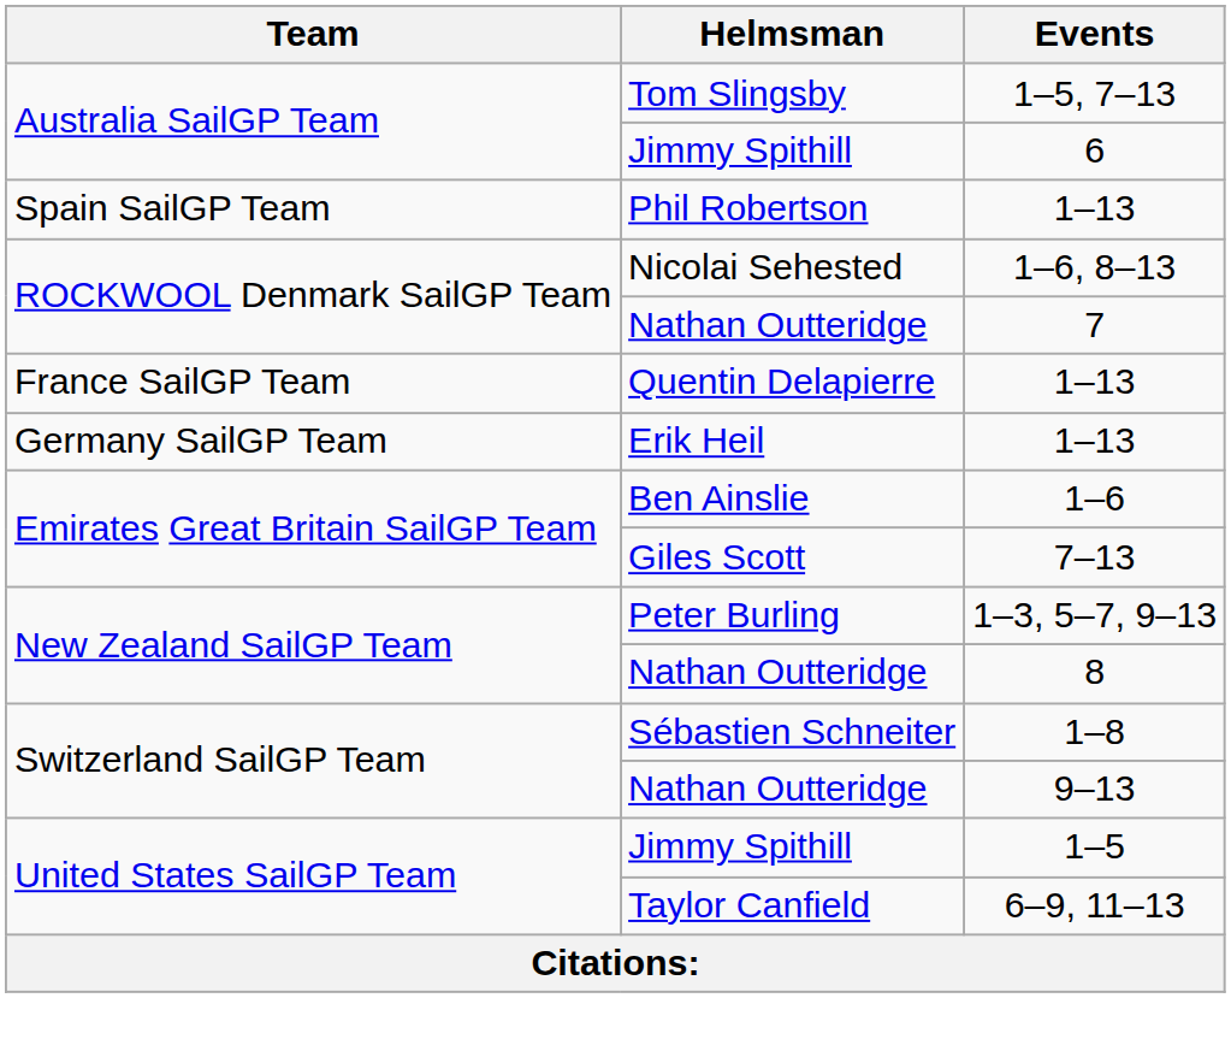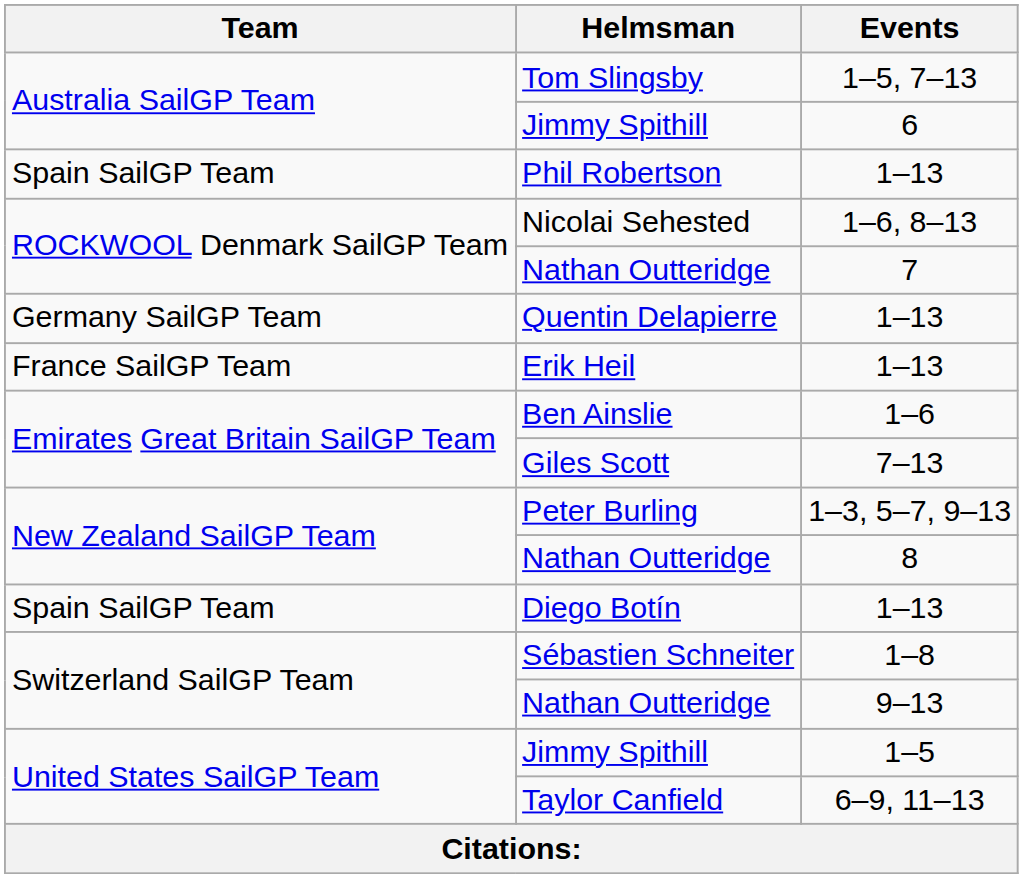 <table class="wikitable">
 <tr>
 <th>Team</th>
 <th>Helmsman</th>
 <th>Events</th>
 </tr>
 <tr>
 <td rowspan="2"> <a href='#'>Australia SailGP Team</a></td>
 <td> <a href='#'>Tom Slingsby</a></td>
 <td align="center">1–5, 7–13</td>
 </tr>
 <tr>
 <td> <a href='#'>Jimmy Spithill</a></td>
 <td align="center">6</td>
 </tr>
 <tr>
 <td> Spain SailGP Team</td>
 <td> <a href='#'>Phil Robertson</a></td>
 <td align="center">1–13</td>
 </tr>
 <tr>
 <td rowspan="2"> <a href='#'>ROCKWOOL</a> Denmark SailGP Team</td>
 <td> Nicolai Sehested</td>
 <td align="center">1–6, 8–13</td>
 </tr>
 <tr>
 <td> <a href='#'>Nathan Outteridge</a></td>
 <td align="center">7</td>
 </tr>
 <tr>
-<td> France SailGP Team</td>
+<td> Germany SailGP Team</td>
 <td> <a href='#'>Quentin Delapierre</a></td>
 <td align="center">1–13</td>
 </tr>
 <tr>
-<td> Germany SailGP Team</td>
+<td> France SailGP Team</td>
 <td> <a href='#'>Erik Heil</a></td>
 <td align="center">1–13</td>
 </tr>
 <tr>
 <td rowspan="2"> <a href='#'>Emirates</a> <a href='#'>Great Britain SailGP Team</a></td>
 <td> <a href='#'>Ben Ainslie</a></td>
 <td align="center">1–6</td>
 </tr>
 <tr>
 <td> <a href='#'>Giles Scott</a></td>
 <td align="center">7–13</td>
 </tr>
 <tr>
 <td rowspan="2"> <a href='#'>New Zealand SailGP Team</a></td>
 <td> <a href='#'>Peter Burling</a></td>
 <td align="center">1–3, 5–7, 9–13</td>
 </tr>
 <tr>
 <td> <a href='#'>Nathan Outteridge</a></td>
 <td align="center">8</td>
+</tr>
+<tr>
+<td> Spain SailGP Team</td>
+<td> <a href='#'>Diego Botín</a></td>
+<td align="center">1–13</td>
 </tr>
 <tr>
 <td rowspan="2"> Switzerland SailGP Team</td>
 <td> <a href='#'>Sébastien Schneiter</a></td>
 <td align="center">1–8</td>
 </tr>
 <tr>
 <td> <a href='#'>Nathan Outteridge</a></td>
 <td align="center">9–13</td>
 </tr>
 <tr>
 <td rowspan="2"> <a href='#'>United States SailGP Team</a></td>
 <td> <a href='#'>Jimmy Spithill</a></td>
 <td align="center">1–5</td>
 </tr>
 <tr>
 <td> <a href='#'>Taylor Canfield</a></td>
 <td align="center">6–9, 11–13</td>
 </tr>
 <tr>
 <th colspan="3">Citations:</th>
 </tr>
 </table>
